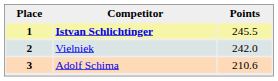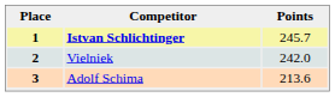 <table style="border-style:solid;border-width:1px;border-color:#808080;background-color:#EFEFEF" cellspacing="2" cellpadding="2" width="380px">
 <tr bgcolor="#EFEFEF">
 <th align=center>Place</th>
 <th align=center>Competitor</th>
 <th align=center>Points</th>
 </tr>
 <tr align="center" valign="top" bgcolor="#F7F6A8">
 <th>1</th>
 <td align="left"><strong> <a href='#'>Istvan Schlichtinger</a></strong></td>
-<td align="center">245.5</td>
+<td align="center">245.7</td>
 </tr>
 <tr align="center" valign="top" bgcolor="#DCE5E5">
 <th>2</th>
 <td align="left"> <a href='#'>Vielniek</a></td>
 <td align="center">242.0</td>
 </tr>
 <tr align="center" valign="top" bgcolor="#FFDAB9">
 <th>3</th>
 <td align="left"> <a href='#'>Adolf Schima</a></td>
-<td align="center">210.6</td>
+<td align="center">213.6</td>
 </tr>
 <tr align="center" valign="top" bgcolor="#FFFFFF">
 </tr>
 </table>
